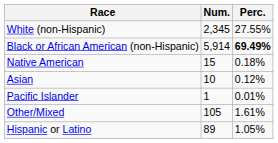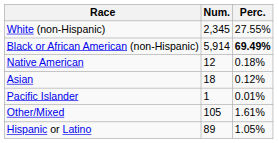 <table class="wikitable">
 <tr>
 <th>Race</th>
 <th>Num.</th>
 <th>Perc.</th>
 </tr>
 <tr>
 <td><a href='#'>White</a> (non-Hispanic)</td>
 <td>2,345</td>
 <td>27.55%</td>
 </tr>
 <tr>
 <td><a href='#'>Black or African American</a> (non-Hispanic)</td>
 <td>5,914</td>
 <td><strong>69.49%</strong></td>
 </tr>
 <tr>
 <td><a href='#'>Native American</a></td>
-<td>15</td>
+<td>12</td>
 <td>0.18%</td>
 </tr>
 <tr>
 <td><a href='#'>Asian</a></td>
-<td>10</td>
+<td>18</td>
 <td>0.12%</td>
 </tr>
 <tr>
 <td><a href='#'>Pacific Islander</a></td>
 <td>1</td>
 <td>0.01%</td>
 </tr>
 <tr>
 <td><a href='#'>Other/Mixed</a></td>
 <td>105</td>
 <td>1.61%</td>
 </tr>
 <tr>
 <td><a href='#'>Hispanic</a> or <a href='#'>Latino</a></td>
 <td>89</td>
 <td>1.05%</td>
 </tr>
 </table>
